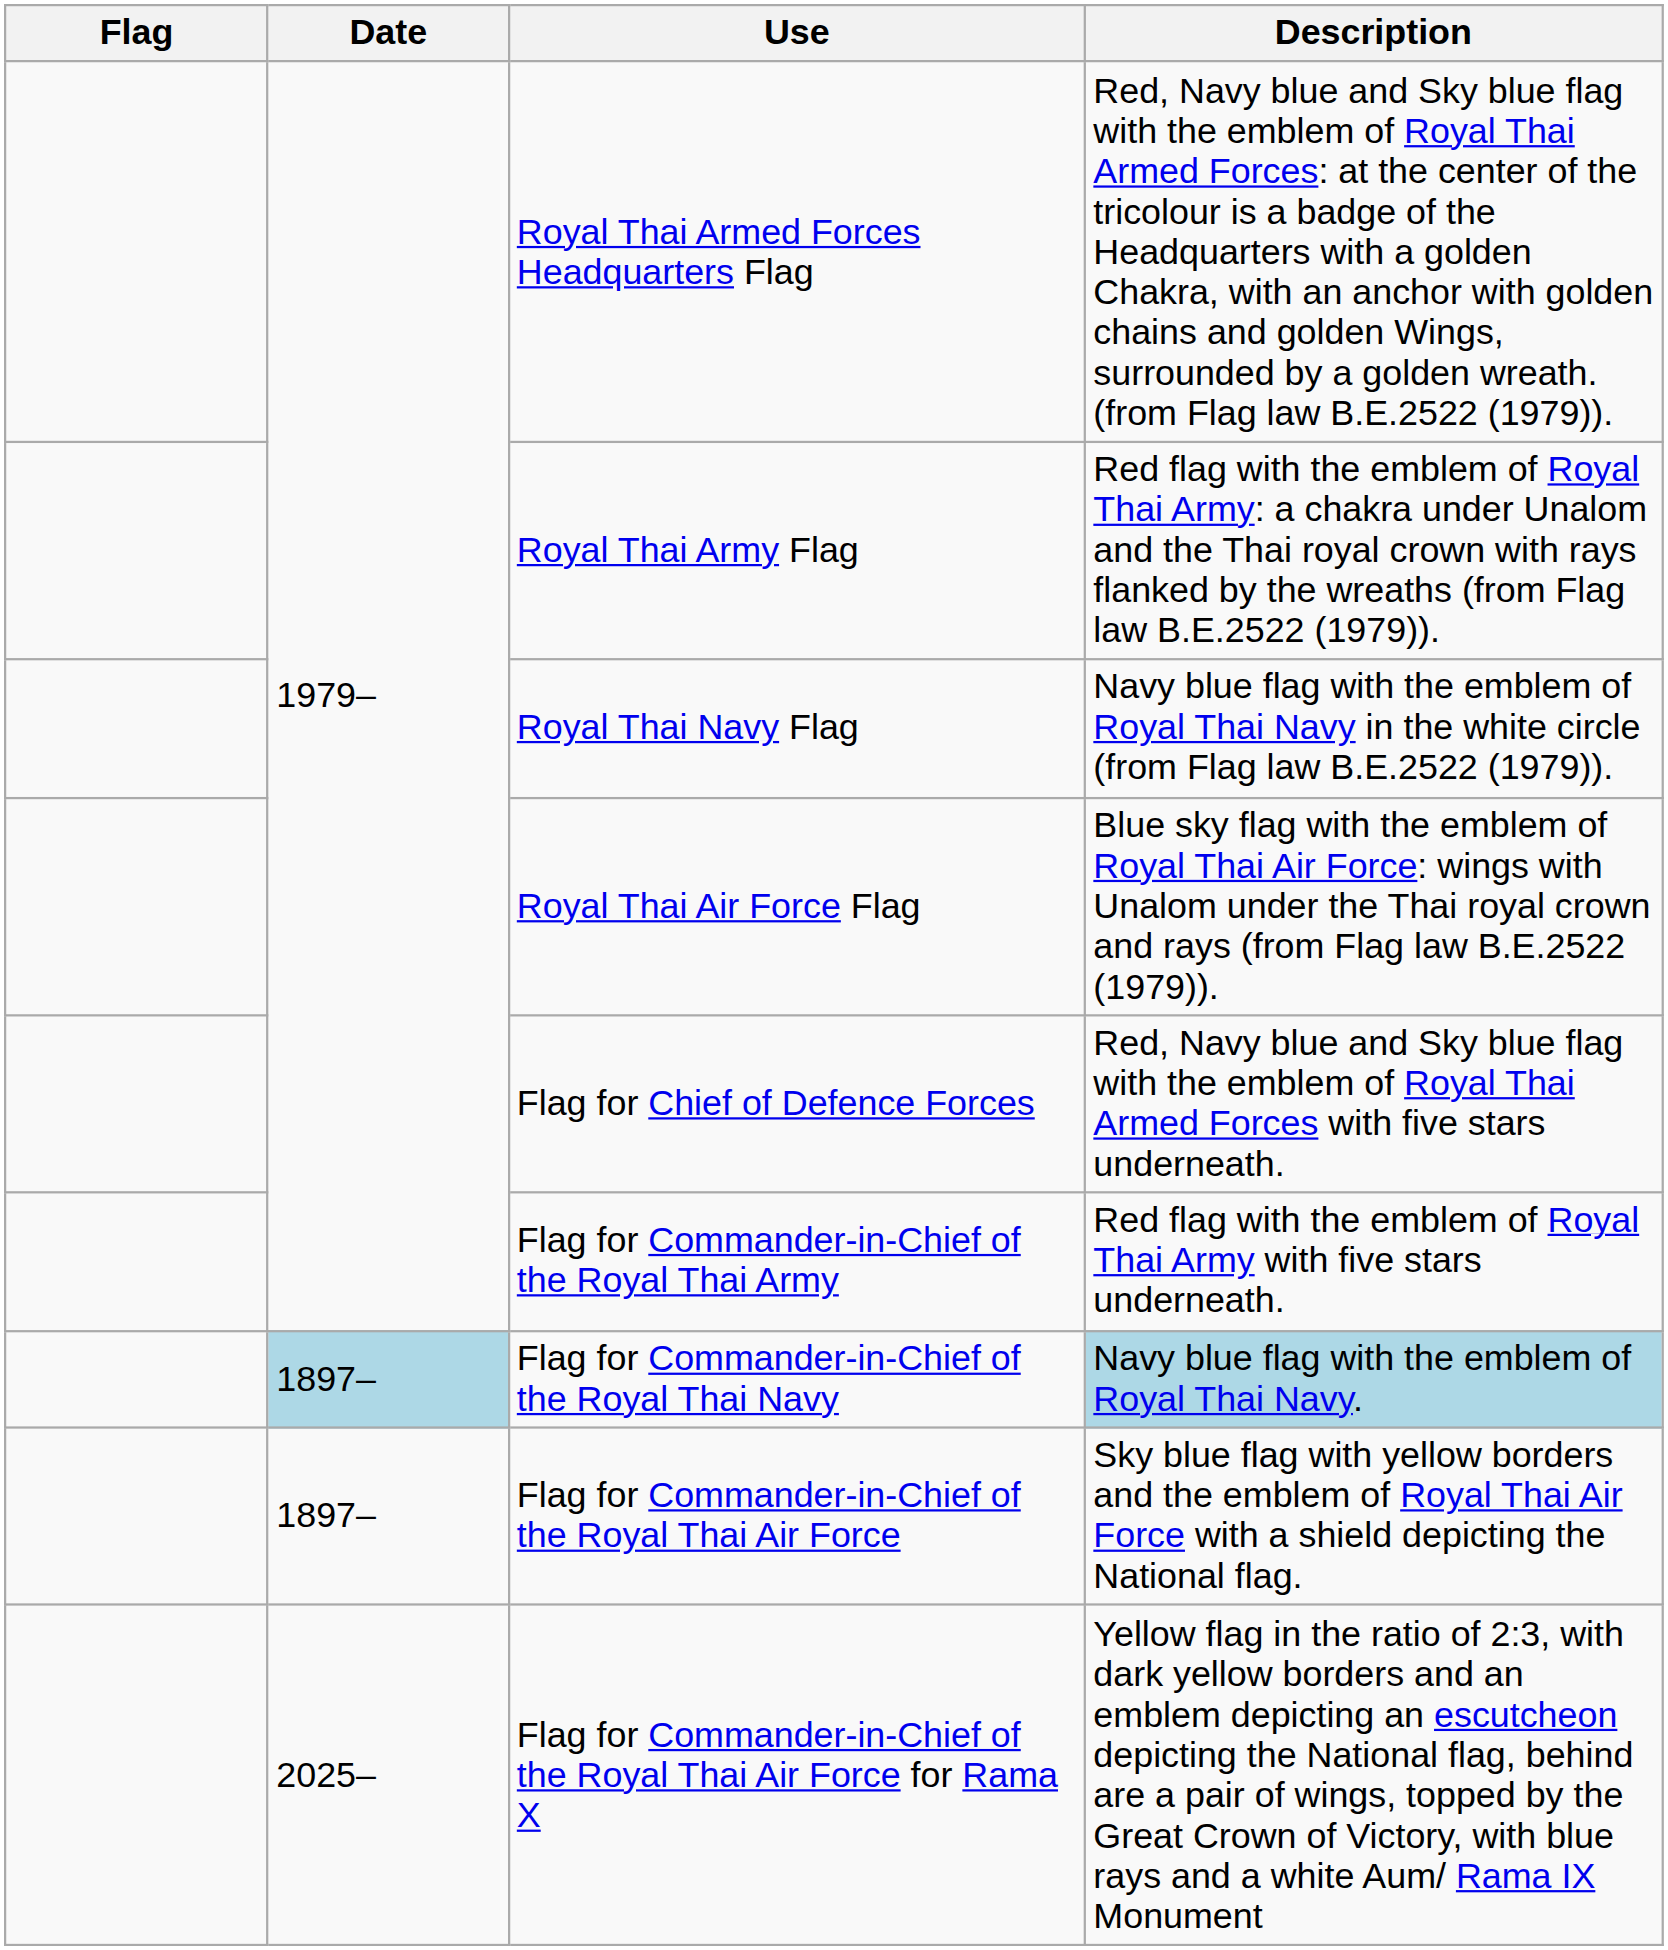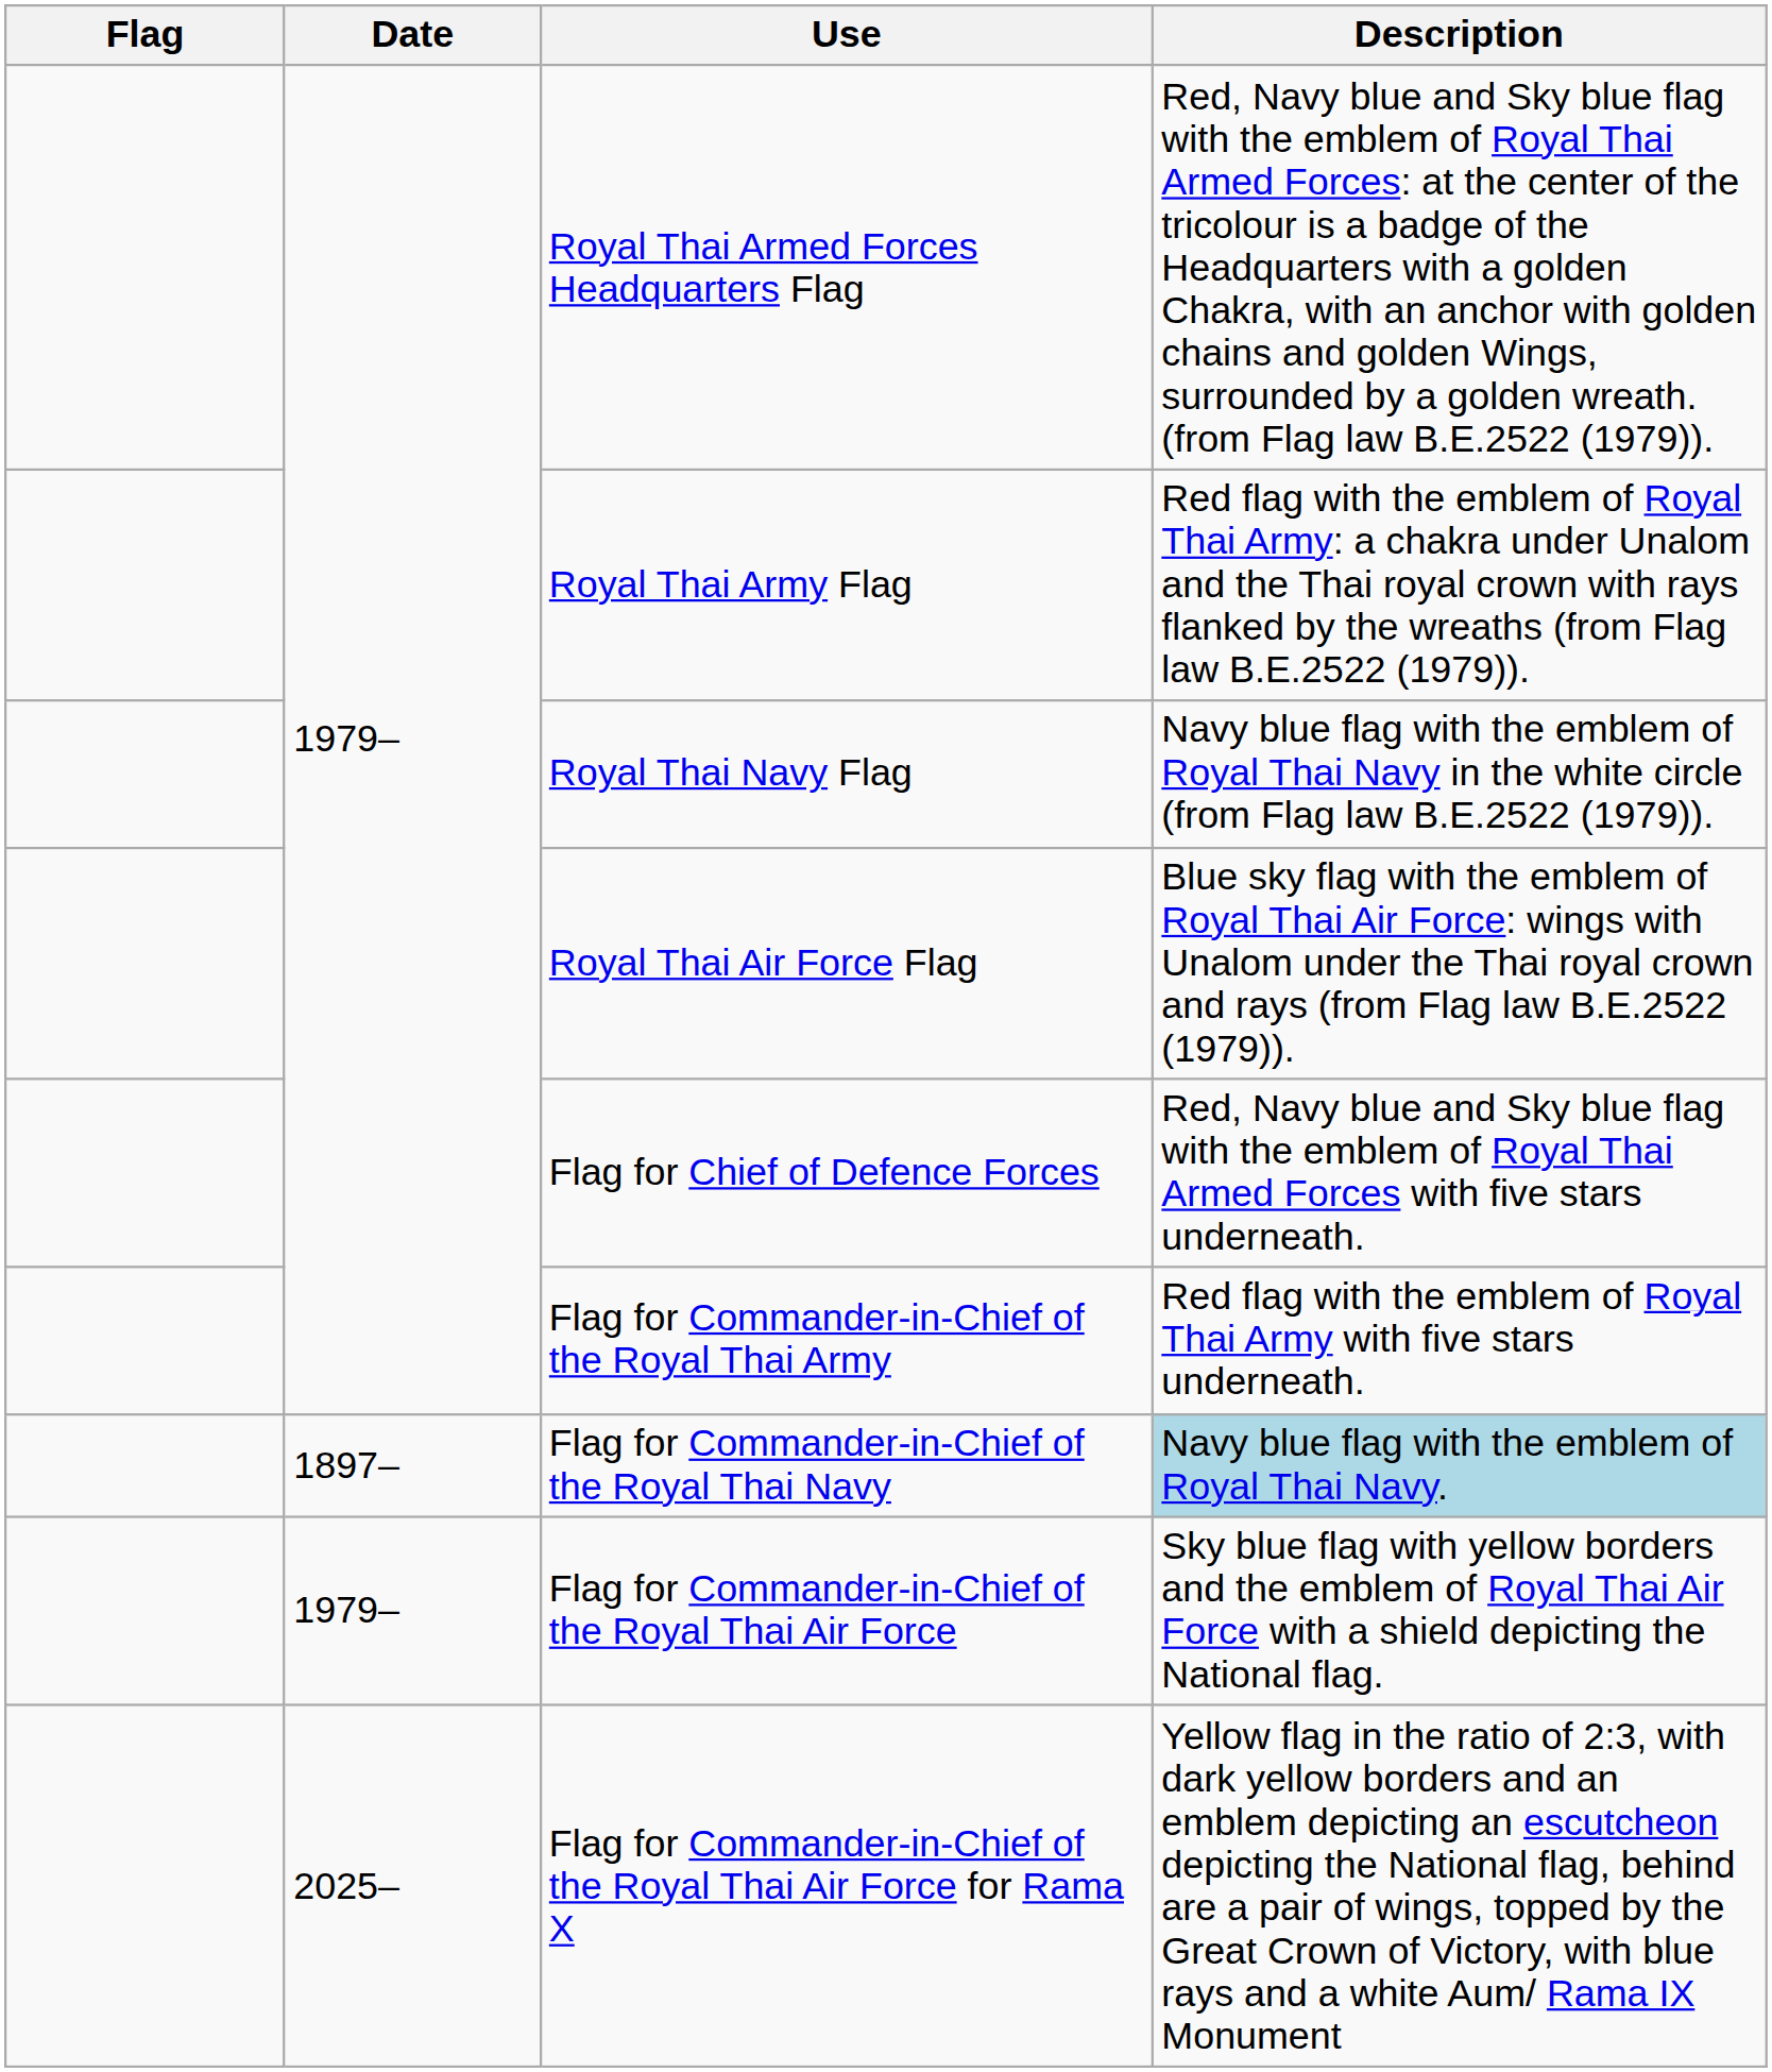 <table class="wikitable">
 <tr>
 <th width="110">Flag</th>
 <th width="100">Date</th>
 <th width="250">Use</th>
 <th width="250">Description</th>
 </tr>
 <tr>
 <td></td>
 <td rowspan="6">1979–</td>
 <td><a href='#'>Royal Thai Armed Forces Headquarters</a> Flag</td>
 <td>Red, Navy blue and Sky blue flag with the emblem of <a href='#'>Royal Thai Armed Forces</a>: at the center of the tricolour is a badge of the Headquarters with a golden Chakra, with an anchor with golden chains and golden Wings, surrounded by a golden wreath. (from Flag law B.E.2522 (1979)).</td>
 </tr>
 <tr>
 <td></td>
 <td><a href='#'>Royal Thai Army</a> Flag</td>
 <td>Red flag with the emblem of <a href='#'>Royal Thai Army</a>: a chakra under Unalom and the Thai royal crown with rays flanked by the wreaths (from Flag law B.E.2522 (1979)).</td>
 </tr>
 <tr>
 <td></td>
 <td><a href='#'>Royal Thai Navy</a> Flag</td>
 <td>Navy blue flag with the emblem of <a href='#'>Royal Thai Navy</a> in the white circle (from Flag law B.E.2522 (1979)).</td>
 </tr>
 <tr>
 <td></td>
 <td><a href='#'>Royal Thai Air Force</a> Flag</td>
 <td>Blue sky flag with the emblem of <a href='#'>Royal Thai Air Force</a>: wings with Unalom under the Thai royal crown and rays (from Flag law B.E.2522 (1979)).</td>
 </tr>
 <tr>
 <td></td>
 <td>Flag for <a href='#'>Chief of Defence Forces</a></td>
 <td>Red, Navy blue and Sky blue flag with the emblem of <a href='#'>Royal Thai Armed Forces</a> with five stars underneath.</td>
 </tr>
 <tr>
 <td></td>
 <td>Flag for <a href='#'>Commander-in-Chief of the Royal Thai Army</a></td>
 <td>Red flag with the emblem of <a href='#'>Royal Thai Army</a> with five stars underneath.</td>
 </tr>
 <tr>
 <td></td>
-<td style="background: lightblue;">1897–</td>
+<td>1897–</td>
 <td>Flag for <a href='#'>Commander-in-Chief of the Royal Thai Navy</a></td>
 <td style="background: lightblue;">Navy blue flag with the emblem of <a href='#'>Royal Thai Navy</a>.</td>
 </tr>
 <tr>
 <td></td>
-<td>1897–</td>
+<td>1979–</td>
 <td>Flag for <a href='#'>Commander-in-Chief of the Royal Thai Air Force</a></td>
 <td>Sky blue flag with yellow borders and the emblem of <a href='#'>Royal Thai Air Force</a> with a shield depicting the National flag.</td>
 </tr>
 <tr>
 <td></td>
 <td>2025–</td>
 <td>Flag for <a href='#'>Commander-in-Chief of the Royal Thai Air Force</a> for <a href='#'>Rama X</a></td>
 <td>Yellow flag in the ratio of 2:3, with dark yellow borders and an emblem depicting an <a href='#'>escutcheon</a> depicting the National flag, behind are a pair of wings, topped by the Great Crown of Victory, with blue rays and a white Aum/ <a href='#'>Rama IX</a> Monument</td>
 </tr>
 </table>
